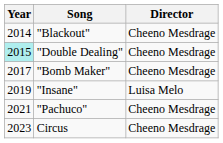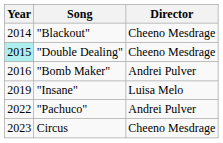 <table class="wikitable">
 <tr>
 <th>Year</th>
 <th>Song</th>
 <th>Director</th>
 </tr>
 <tr>
 <td>2014</td>
 <td>"Blackout"</td>
 <td>Cheeno Mesdrage</td>
 </tr>
 <tr>
 <td style="background: paleturquoise;">2015</td>
 <td>"Double Dealing"</td>
 <td>Cheeno Mesdrage</td>
 </tr>
 <tr>
-<td>2017</td>
+<td>2016</td>
 <td>"Bomb Maker"</td>
-<td>Cheeno Mesdrage</td>
+<td>Andrei Pulver</td>
 </tr>
 <tr>
 <td>2019</td>
 <td>"Insane"</td>
 <td>Luisa Melo</td>
 </tr>
 <tr>
-<td>2021</td>
+<td>2022</td>
 <td>"Pachuco"</td>
-<td>Cheeno Mesdrage</td>
+<td>Andrei Pulver</td>
 </tr>
 <tr>
 <td>2023</td>
 <td>Circus</td>
 <td>Cheeno Mesdrage</td>
 </tr>
 </table>
